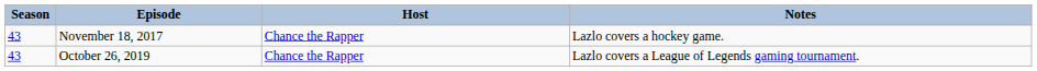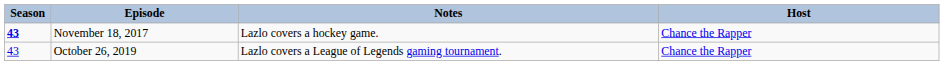 <table class="wikitable" style="width:100%;">
 <tr>
 <th style="background:#B0C4DE;" width="5%">Season</th>
 <th style="background:#B0C4DE;" width="20%">Episode</th>
+<th style="background:#B0C4DE;" width="45%">Notes</th>
 <th style="background:#B0C4DE;" width="30%">Host</th>
-<th style="background:#B0C4DE;" width="45%">Notes</th>
 </tr>
 <tr>
-<td><a href='#'>43</a></td>
+<td><strong><a href='#'>43</a></strong></td>
 <td>November 18, 2017</td>
+<td>Lazlo covers a hockey game.</td>
 <td><a href='#'>Chance the Rapper</a></td>
-<td>Lazlo covers a hockey game.</td>
 </tr>
 <tr>
 <td><a href='#'>43</a></td>
 <td>October 26, 2019</td>
+<td>Lazlo covers a League of Legends <a href='#'>gaming tournament</a>.</td>
 <td><a href='#'>Chance the Rapper</a></td>
-<td>Lazlo covers a League of Legends <a href='#'>gaming tournament</a>.</td>
 </tr>
 </table>
